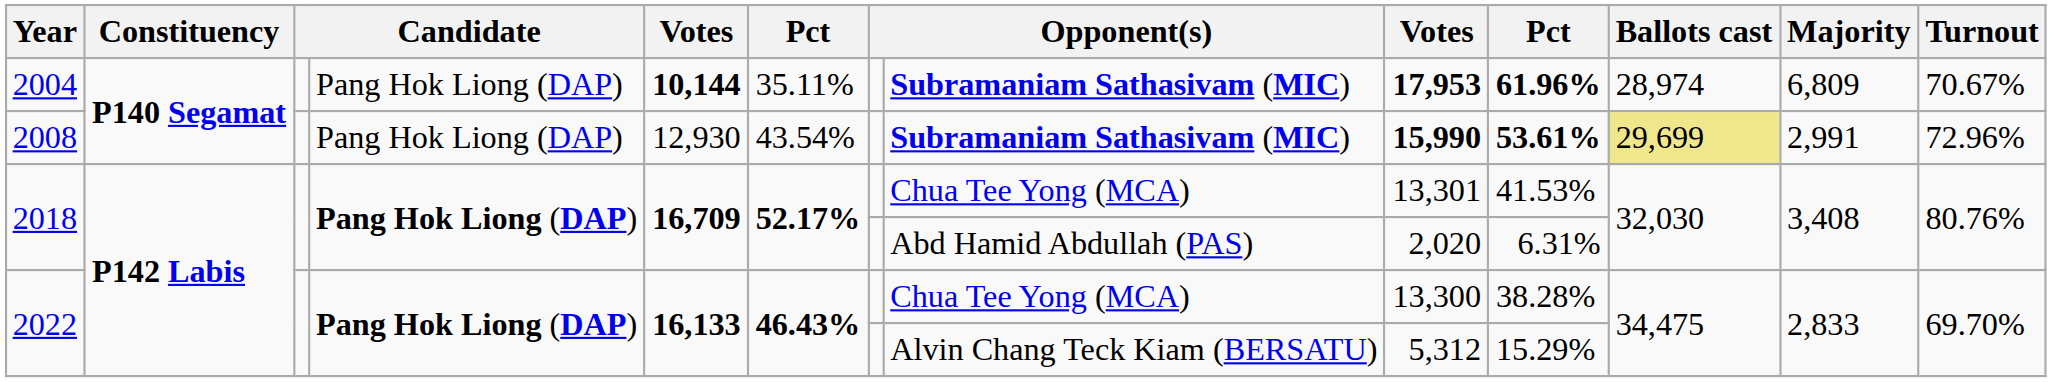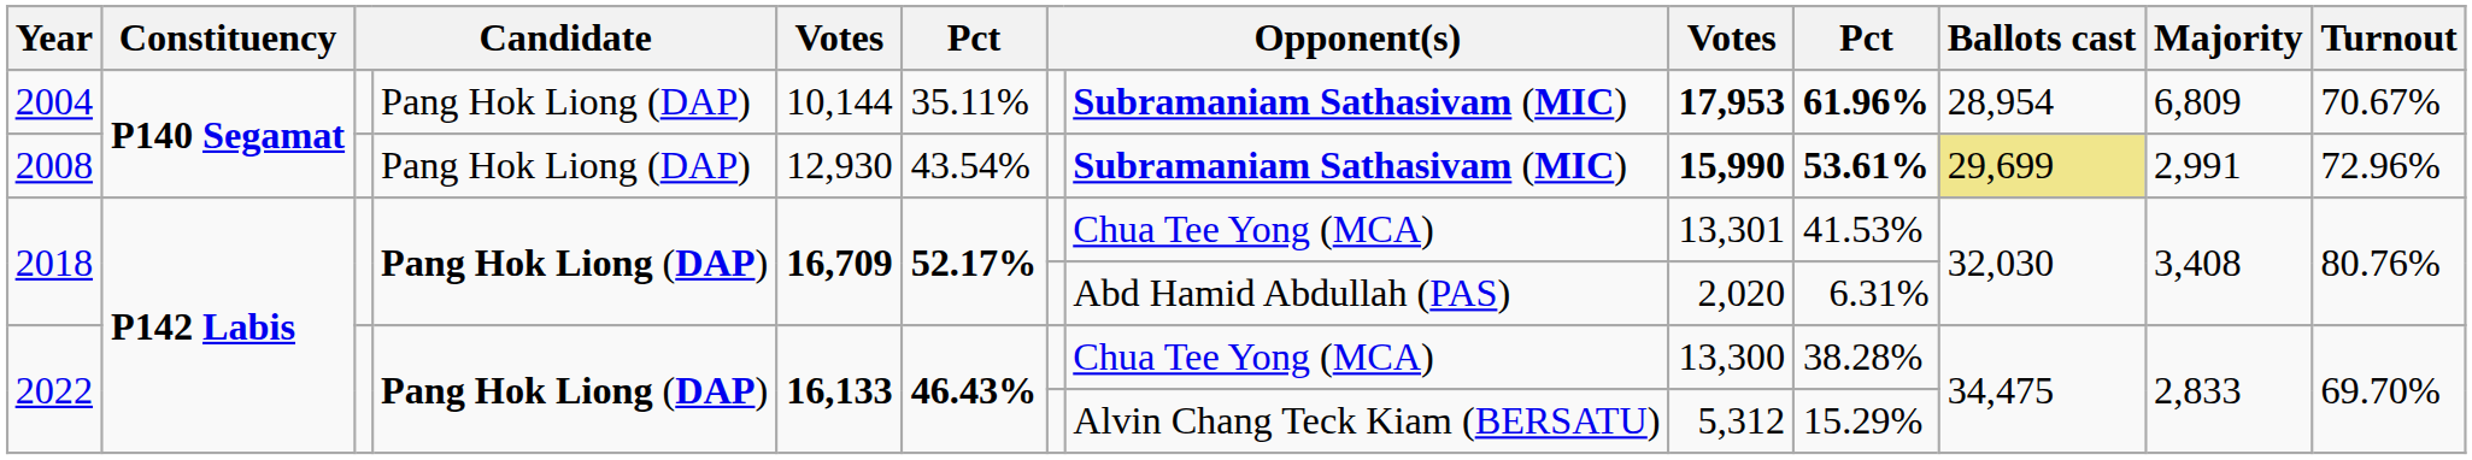 <table class="wikitable" style="margin:0.5em ; font-size:95%">
 <tr>
 <th>Year</th>
 <th>Constituency</th>
 <th colspan=2>Candidate</th>
 <th>Votes</th>
 <th>Pct</th>
 <th colspan=2>Opponent(s)</th>
 <th>Votes</th>
 <th>Pct</th>
 <th>Ballots cast</th>
 <th>Majority</th>
 <th>Turnout</th>
 </tr>
 <tr>
 <td><a href='#'>2004</a></td>
 <td rowspan=2><strong>P140 <a href='#'>Segamat</a></strong></td>
 <td></td>
 <td>Pang Hok Liong (<a href='#'>DAP</a>)</td>
-<td align="right"><strong>10,144</strong></td>
+<td align="right">10,144</td>
 <td>35.11%</td>
 <td></td>
 <td><strong><a href='#'>Subramaniam Sathasivam</a></strong> (<a href='#'><strong>MIC</strong></a>)</td>
 <td align="right"><strong>17,953</strong></td>
 <td><strong>61.96%</strong></td>
-<td>28,974</td>
+<td>28,954</td>
 <td>6,809</td>
 <td>70.67%</td>
 </tr>
 <tr>
 <td><a href='#'>2008</a></td>
 <td></td>
 <td>Pang Hok Liong (<a href='#'>DAP</a>)</td>
 <td align="right">12,930</td>
 <td>43.54%</td>
 <td></td>
 <td><strong><a href='#'>Subramaniam Sathasivam</a></strong> (<a href='#'><strong>MIC</strong></a>)</td>
 <td align="right"><strong>15,990</strong></td>
 <td><strong>53.61%</strong></td>
 <td style="background: khaki;">29,699</td>
 <td>2,991</td>
 <td>72.96%</td>
 </tr>
 <tr>
 <td rowspan=2><a href='#'>2018</a></td>
 <td rowspan=4><strong>P142 <a href='#'>Labis</a></strong></td>
 <td rowspan=2 ></td>
 <td rowspan=2><strong>Pang Hok Liong</strong> (<a href='#'><strong>DAP</strong></a>)</td>
 <td rowspan=2 align="right"><strong>16,709</strong></td>
 <td rowspan=2><strong>52.17%</strong></td>
 <td></td>
 <td><a href='#'>Chua Tee Yong</a> (<a href='#'>MCA</a>)</td>
 <td align="right">13,301</td>
 <td>41.53%</td>
 <td rowspan=2>32,030</td>
 <td rowspan=2>3,408</td>
 <td rowspan=2>80.76%</td>
 </tr>
 <tr>
 <td></td>
 <td>Abd Hamid Abdullah (<a href='#'>PAS</a>)</td>
 <td align="right">2,020</td>
 <td align=right>6.31%</td>
 </tr>
 <tr>
 <td rowspan=2><a href='#'>2022</a></td>
 <td rowspan=2 ></td>
 <td rowspan=2><strong>Pang Hok Liong</strong> (<a href='#'><strong>DAP</strong></a>)</td>
 <td rowspan=2 align="right"><strong>16,133</strong></td>
 <td rowspan=2><strong>46.43%</strong></td>
 <td></td>
 <td><a href='#'>Chua Tee Yong</a> (<a href='#'>MCA</a>)</td>
 <td align="right">13,300</td>
 <td>38.28%</td>
 <td rowspan=2>34,475</td>
 <td rowspan=2>2,833</td>
 <td rowspan=2>69.70%</td>
 </tr>
 <tr>
 <td bgcolor=></td>
 <td>Alvin Chang Teck Kiam (<a href='#'>BERSATU</a>)</td>
 <td align="right">5,312</td>
 <td>15.29%</td>
 </tr>
 </table>
